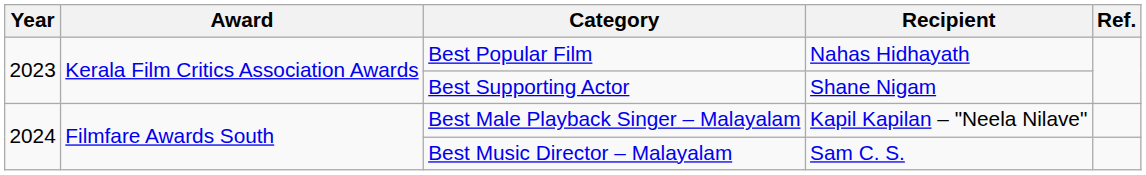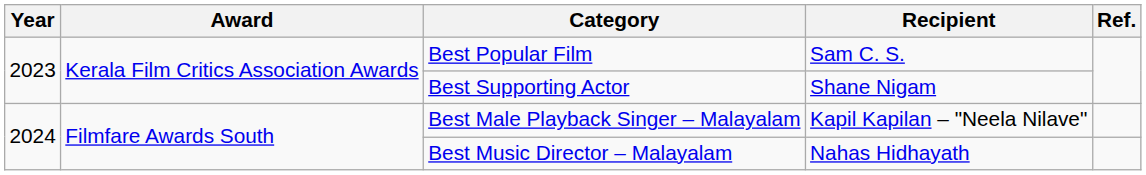 <table class="wikitable">
 <tr>
 <th>Year</th>
 <th>Award</th>
 <th>Category</th>
 <th>Recipient</th>
 <th>Ref.</th>
 </tr>
 <tr>
 <td rowspan="2">2023</td>
 <td rowspan="2"><a href='#'>Kerala Film Critics Association Awards</a></td>
 <td><a href='#'>Best Popular Film</a></td>
-<td><a href='#'>Nahas Hidhayath</a></td>
+<td><a href='#'>Sam C. S.</a></td>
 <td rowspan="2"></td>
 </tr>
 <tr>
 <td><a href='#'>Best Supporting Actor</a></td>
 <td><a href='#'>Shane Nigam</a></td>
 </tr>
 <tr>
 <td rowspan="2">2024</td>
 <td rowspan="2"><a href='#'>Filmfare Awards South</a></td>
 <td><a href='#'>Best Male Playback Singer – Malayalam</a></td>
 <td><a href='#'>Kapil Kapilan</a> – "Neela Nilave"</td>
 <td></td>
 </tr>
 <tr>
 <td><a href='#'>Best Music Director – Malayalam</a></td>
-<td><a href='#'>Sam C. S.</a></td>
+<td><a href='#'>Nahas Hidhayath</a></td>
 <td></td>
 </tr>
 </table>
